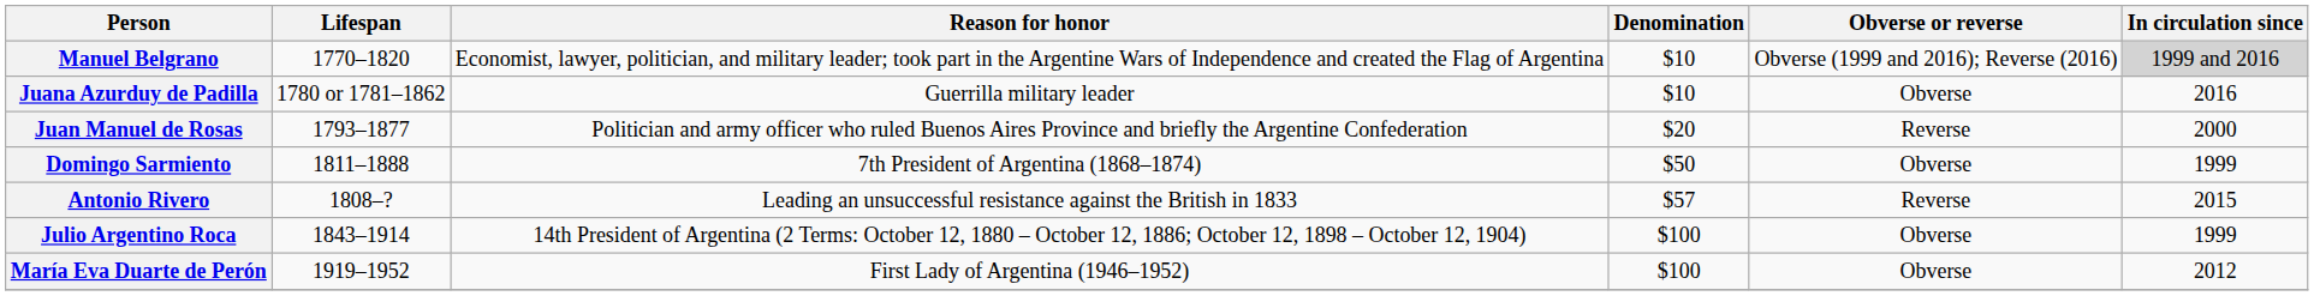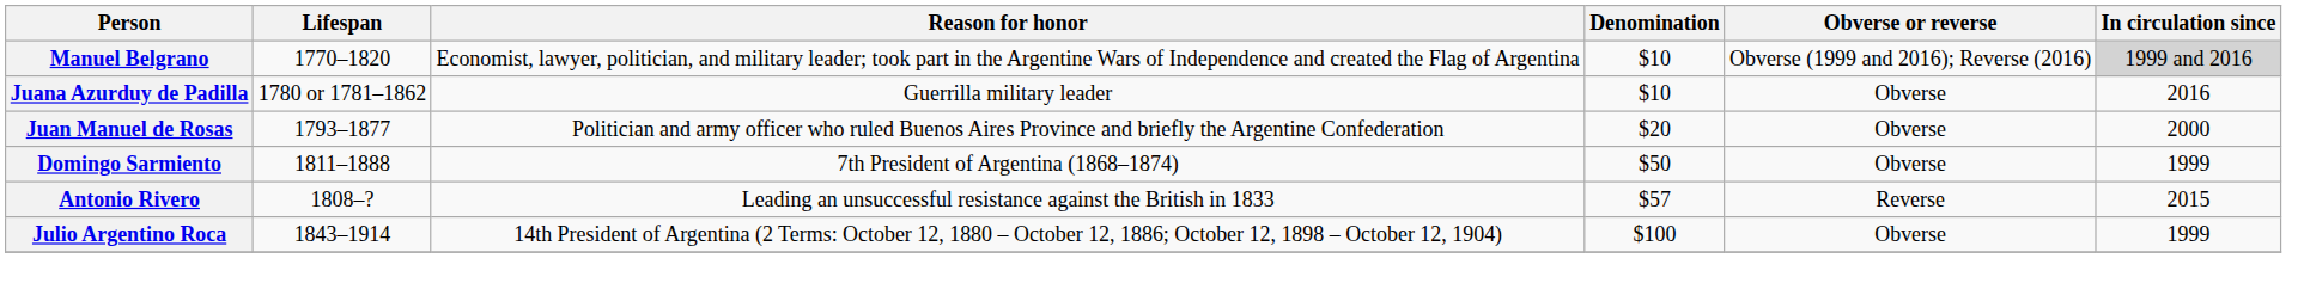 <table class="wikitable" style="font-size: 95%; text-align:center;">
 <tr>
 <th>Person</th>
 <th>Lifespan</th>
 <th>Reason for honor</th>
 <th>Denomination</th>
 <th>Obverse or reverse</th>
 <th>In circulation since</th>
 </tr>
 <tr>
 <th><a href='#'>Manuel Belgrano</a></th>
 <td>1770–1820</td>
 <td>Economist, lawyer, politician, and military leader; took part in the Argentine Wars of Independence and created the Flag of Argentina</td>
 <td>$10</td>
 <td>Obverse (1999 and 2016); Reverse (2016)</td>
 <td style="background: lightgrey;">1999 and 2016</td>
 </tr>
 <tr>
 <th><a href='#'>Juana Azurduy de Padilla</a></th>
 <td>1780 or 1781–1862</td>
 <td>Guerrilla military leader</td>
 <td>$10</td>
 <td>Obverse</td>
 <td>2016</td>
 </tr>
 <tr>
 <th><a href='#'>Juan Manuel de Rosas</a></th>
 <td>1793–1877</td>
 <td>Politician and army officer who ruled Buenos Aires Province and briefly the Argentine Confederation</td>
 <td>$20</td>
-<td>Reverse</td>
+<td>Obverse</td>
 <td>2000</td>
 </tr>
 <tr>
 <th><a href='#'>Domingo Sarmiento</a></th>
 <td>1811–1888</td>
 <td>7th President of Argentina (1868–1874)</td>
 <td>$50</td>
 <td>Obverse</td>
 <td>1999</td>
 </tr>
 <tr>
 <th><a href='#'>Antonio Rivero</a></th>
 <td>1808–?</td>
 <td>Leading an unsuccessful resistance against the British in 1833</td>
 <td>$57</td>
 <td>Reverse</td>
 <td>2015</td>
 </tr>
 <tr>
 <th><a href='#'>Julio Argentino Roca</a></th>
 <td>1843–1914</td>
 <td>14th President of Argentina (2 Terms: October 12, 1880 – October 12, 1886; October 12, 1898 – October 12, 1904)</td>
 <td>$100</td>
 <td>Obverse</td>
 <td>1999</td>
 </tr>
 <tr>
-<th><a href='#'>María Eva Duarte de Perón</a></th>
-<td>1919–1952</td>
-<td>First Lady of Argentina (1946–1952)</td>
-<td>$100</td>
-<td>Obverse</td>
-<td>2012</td>
-</tr>
-<tr>
 </tr>
 </table>
